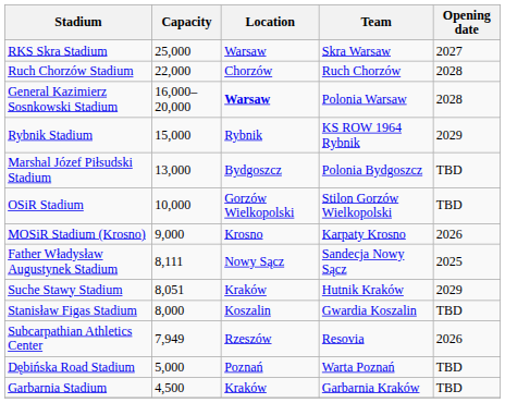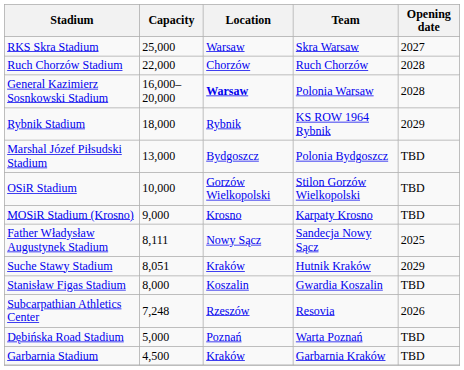 <table class="wikitable sortable" style="text-align: left;">
 <tr>
 <th>Stadium</th>
 <th>Capacity</th>
 <th>Location</th>
 <th>Team</th>
 <th>Opening date</th>
 </tr>
 <tr>
 <td><a href='#'>RKS Skra Stadium</a></td>
 <td>25,000</td>
 <td><a href='#'>Warsaw</a></td>
 <td><a href='#'>Skra Warsaw</a></td>
 <td>2027</td>
 </tr>
 <tr>
 <td><a href='#'>Ruch Chorzów Stadium</a></td>
 <td>22,000</td>
 <td><a href='#'>Chorzów</a></td>
 <td><a href='#'>Ruch Chorzów</a></td>
 <td>2028</td>
 </tr>
 <tr>
 <td><a href='#'>General Kazimierz Sosnkowski Stadium</a></td>
 <td>16,000–20,000</td>
 <td><strong><a href='#'>Warsaw</a></strong></td>
 <td><a href='#'>Polonia Warsaw</a></td>
 <td>2028</td>
 </tr>
 <tr>
 <td><a href='#'>Rybnik Stadium</a></td>
-<td>15,000</td>
+<td>18,000</td>
 <td><a href='#'>Rybnik</a></td>
 <td><a href='#'>KS ROW 1964 Rybnik</a></td>
 <td>2029</td>
 </tr>
 <tr>
 <td><a href='#'>Marshal Józef Piłsudski Stadium</a></td>
 <td>13,000</td>
 <td><a href='#'>Bydgoszcz</a></td>
 <td><a href='#'>Polonia Bydgoszcz</a></td>
 <td>TBD</td>
 </tr>
 <tr>
 <td><a href='#'>OSiR Stadium</a></td>
 <td>10,000</td>
 <td><a href='#'>Gorzów Wielkopolski</a></td>
 <td><a href='#'>Stilon Gorzów Wielkopolski</a></td>
 <td>TBD</td>
 </tr>
 <tr>
 <td><a href='#'>MOSiR Stadium (Krosno)</a></td>
 <td>9,000</td>
 <td><a href='#'>Krosno</a></td>
 <td><a href='#'>Karpaty Krosno</a></td>
-<td>2026</td>
+<td>TBD</td>
 </tr>
 <tr>
 <td><a href='#'>Father Władysław Augustynek Stadium</a></td>
 <td>8,111</td>
 <td><a href='#'>Nowy Sącz</a></td>
 <td><a href='#'>Sandecja Nowy Sącz</a></td>
 <td>2025</td>
 </tr>
 <tr>
 <td><a href='#'>Suche Stawy Stadium</a></td>
 <td>8,051</td>
 <td><a href='#'>Kraków</a></td>
 <td><a href='#'>Hutnik Kraków</a></td>
 <td>2029</td>
 </tr>
 <tr>
 <td><a href='#'>Stanisław Figas Stadium</a></td>
 <td>8,000</td>
 <td><a href='#'>Koszalin</a></td>
 <td><a href='#'>Gwardia Koszalin</a></td>
 <td>TBD</td>
 </tr>
 <tr>
 <td><a href='#'>Subcarpathian Athletics Center</a></td>
-<td>7,949</td>
+<td>7,248</td>
 <td><a href='#'>Rzeszów</a></td>
 <td><a href='#'>Resovia</a></td>
 <td>2026</td>
 </tr>
 <tr>
 <td><a href='#'>Dębińska Road Stadium</a></td>
 <td>5,000</td>
 <td><a href='#'>Poznań</a></td>
 <td><a href='#'>Warta Poznań</a></td>
 <td>TBD</td>
 </tr>
 <tr>
 <td><a href='#'>Garbarnia Stadium</a></td>
 <td>4,500</td>
 <td><a href='#'>Kraków</a></td>
 <td><a href='#'>Garbarnia Kraków</a></td>
 <td>TBD</td>
 </tr>
 <tr>
 </tr>
 </table>
